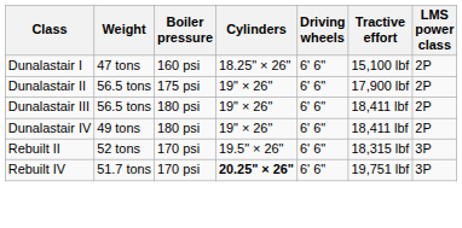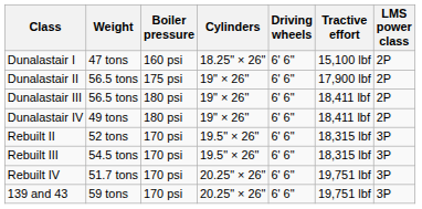 <table class="wikitable">
 <tr>
 <th>Class</th>
 <th>Weight</th>
 <th>Boiler<br>pressure</th>
 <th>Cylinders</th>
 <th>Driving<br>wheels</th>
 <th>Tractive<br>effort</th>
 <th>LMS<br>power<br>class</th>
 </tr>
 <tr>
 <td>Dunalastair I</td>
 <td>47 tons</td>
 <td>160 psi</td>
 <td>18.25" × 26"</td>
 <td>6' 6"</td>
 <td>15,100 lbf</td>
 <td>2P</td>
 </tr>
 <tr>
 <td>Dunalastair II</td>
 <td>56.5 tons</td>
 <td>175 psi</td>
 <td>19" × 26"</td>
 <td>6' 6"</td>
 <td>17,900 lbf</td>
 <td>2P</td>
 </tr>
 <tr>
 <td>Dunalastair III</td>
 <td>56.5 tons</td>
 <td>180 psi</td>
 <td>19" × 26"</td>
 <td>6' 6"</td>
 <td>18,411 lbf</td>
 <td>2P</td>
 </tr>
 <tr>
 <td>Dunalastair IV</td>
 <td>49 tons</td>
 <td>180 psi</td>
 <td>19" × 26"</td>
 <td>6' 6"</td>
 <td>18,411 lbf</td>
 <td>2P</td>
 </tr>
 <tr>
 <td>Rebuilt II</td>
 <td>52 tons</td>
 <td>170 psi</td>
 <td>19.5" × 26"</td>
 <td>6' 6"</td>
 <td>18,315 lbf</td>
 <td>3P</td>
 </tr>
 <tr>
+<td>Rebuilt III</td>
+<td>54.5 tons</td>
+<td>170 psi</td>
+<td>19.5" × 26"</td>
+<td>6' 6"</td>
+<td>18,315 lbf</td>
+<td>3P</td>
+</tr>
+<tr>
 <td>Rebuilt IV</td>
 <td>51.7 tons</td>
 <td>170 psi</td>
-<td><strong>20.25" × 26"</strong></td>
+<td>20.25" × 26"</td>
+<td>6' 6"</td>
+<td>19,751 lbf</td>
+<td>3P</td>
+</tr>
+<tr>
+<td>139 and 43</td>
+<td>59 tons</td>
+<td>170 psi</td>
+<td>20.25" × 26"</td>
 <td>6' 6"</td>
 <td>19,751 lbf</td>
 <td>3P</td>
 </tr>
 </table>
